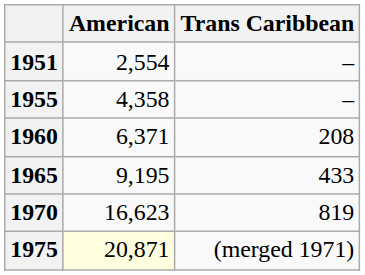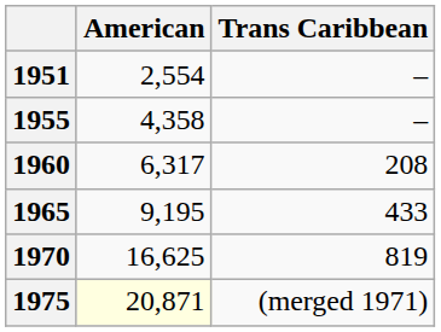 <table class="wikitable">
 <tr>
 <th></th>
 <th>American</th>
 <th>Trans Caribbean</th>
 </tr>
 <tr style="text-align:right;">
 <th scope="row">1951</th>
 <td>2,554</td>
 <td>–</td>
 </tr>
 <tr style="text-align:right;">
 <th scope="row">1955</th>
 <td>4,358</td>
 <td>–</td>
 </tr>
 <tr style="text-align:right;">
 <th scope="row">1960</th>
-<td>6,371</td>
+<td>6,317</td>
 <td>208</td>
 </tr>
 <tr style="text-align:right;">
 <th scope="row">1965</th>
 <td>9,195</td>
 <td>433</td>
 </tr>
 <tr style="text-align:right;">
 <th scope="row">1970</th>
-<td>16,623</td>
+<td>16,625</td>
 <td>819</td>
 </tr>
 <tr style="text-align:right;">
 <th scope="row">1975</th>
 <td style="background: lightyellow;">20,871</td>
 <td>(merged 1971)</td>
 </tr>
 </table>
